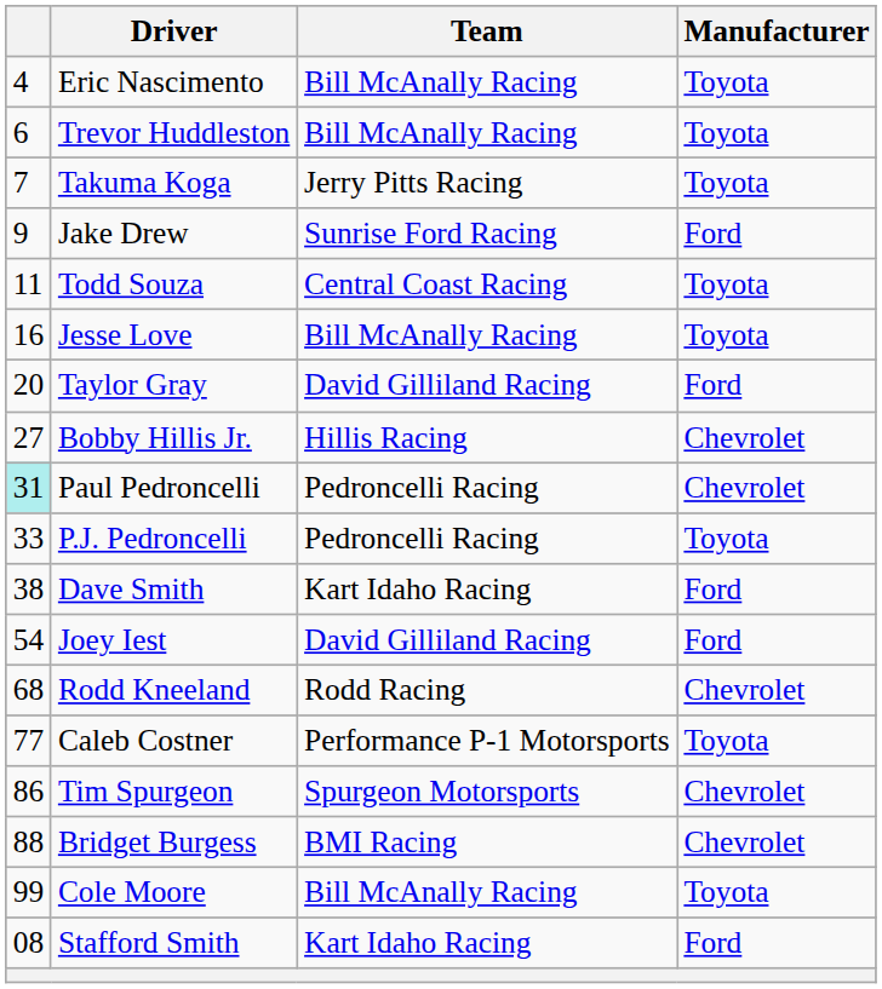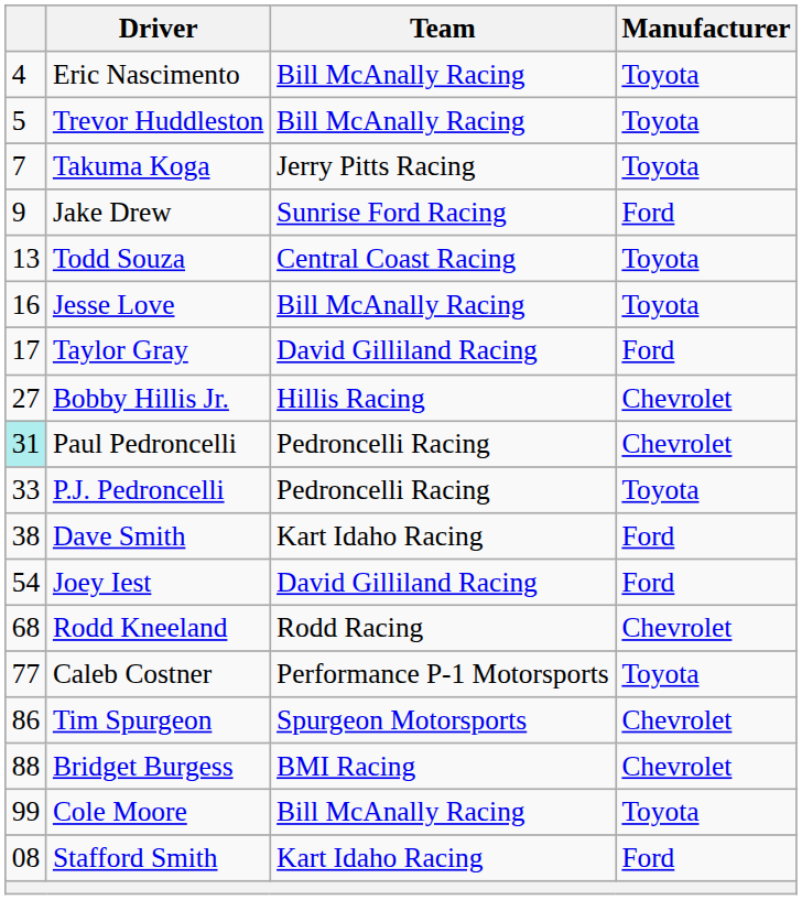 <table class="wikitable" style="font-size:95%">
 <tr>
 <th></th>
 <th>Driver</th>
 <th>Team</th>
 <th>Manufacturer</th>
 </tr>
 <tr>
 <td>4</td>
 <td>Eric Nascimento</td>
 <td><a href='#'>Bill McAnally Racing</a></td>
 <td><a href='#'>Toyota</a></td>
 </tr>
 <tr>
-<td>6</td>
+<td>5</td>
 <td><a href='#'>Trevor Huddleston</a></td>
 <td><a href='#'>Bill McAnally Racing</a></td>
 <td><a href='#'>Toyota</a></td>
 </tr>
 <tr>
 <td>7</td>
 <td><a href='#'>Takuma Koga</a></td>
 <td>Jerry Pitts Racing</td>
 <td><a href='#'>Toyota</a></td>
 </tr>
 <tr>
 <td>9</td>
 <td>Jake Drew</td>
 <td><a href='#'>Sunrise Ford Racing</a></td>
 <td><a href='#'>Ford</a></td>
 </tr>
 <tr>
-<td>11</td>
+<td>13</td>
 <td><a href='#'>Todd Souza</a></td>
 <td><a href='#'>Central Coast Racing</a></td>
 <td><a href='#'>Toyota</a></td>
 </tr>
 <tr>
 <td>16</td>
 <td><a href='#'>Jesse Love</a></td>
 <td><a href='#'>Bill McAnally Racing</a></td>
 <td><a href='#'>Toyota</a></td>
 </tr>
 <tr>
-<td>20</td>
+<td>17</td>
 <td><a href='#'>Taylor Gray</a></td>
 <td><a href='#'>David Gilliland Racing</a></td>
 <td><a href='#'>Ford</a></td>
 </tr>
 <tr>
 <td>27</td>
 <td><a href='#'>Bobby Hillis Jr.</a></td>
 <td><a href='#'>Hillis Racing</a></td>
 <td><a href='#'>Chevrolet</a></td>
 </tr>
 <tr>
 <td style="background: paleturquoise;">31</td>
 <td>Paul Pedroncelli</td>
 <td>Pedroncelli Racing</td>
 <td><a href='#'>Chevrolet</a></td>
 </tr>
 <tr>
 <td>33</td>
 <td><a href='#'>P.J. Pedroncelli</a></td>
 <td>Pedroncelli Racing</td>
 <td><a href='#'>Toyota</a></td>
 </tr>
 <tr>
 <td>38</td>
 <td><a href='#'>Dave Smith</a></td>
 <td>Kart Idaho Racing</td>
 <td><a href='#'>Ford</a></td>
 </tr>
 <tr>
 <td>54</td>
 <td><a href='#'>Joey Iest</a></td>
 <td><a href='#'>David Gilliland Racing</a></td>
 <td><a href='#'>Ford</a></td>
 </tr>
 <tr>
 <td>68</td>
 <td><a href='#'>Rodd Kneeland</a></td>
 <td>Rodd Racing</td>
 <td><a href='#'>Chevrolet</a></td>
 </tr>
 <tr>
 <td>77</td>
 <td>Caleb Costner</td>
 <td>Performance P-1 Motorsports</td>
 <td><a href='#'>Toyota</a></td>
 </tr>
 <tr>
 <td>86</td>
 <td><a href='#'>Tim Spurgeon</a></td>
 <td><a href='#'>Spurgeon Motorsports</a></td>
 <td><a href='#'>Chevrolet</a></td>
 </tr>
 <tr>
 <td>88</td>
 <td><a href='#'>Bridget Burgess</a></td>
 <td><a href='#'>BMI Racing</a></td>
 <td><a href='#'>Chevrolet</a></td>
 </tr>
 <tr>
 <td>99</td>
 <td><a href='#'>Cole Moore</a></td>
 <td><a href='#'>Bill McAnally Racing</a></td>
 <td><a href='#'>Toyota</a></td>
 </tr>
 <tr>
 <td>08</td>
 <td><a href='#'>Stafford Smith</a></td>
 <td><a href='#'>Kart Idaho Racing</a></td>
 <td><a href='#'>Ford</a></td>
 </tr>
 <tr>
 <th colspan="7"></th>
 </tr>
 </table>
